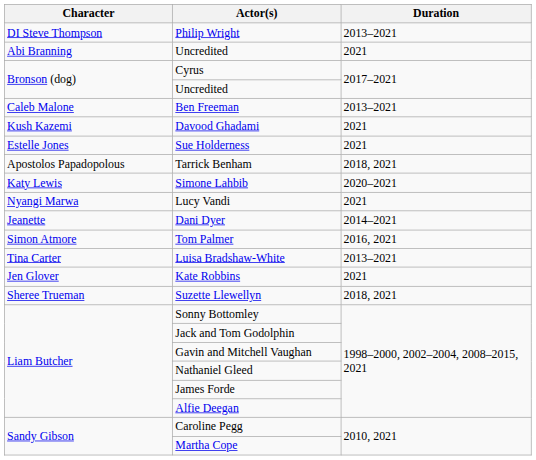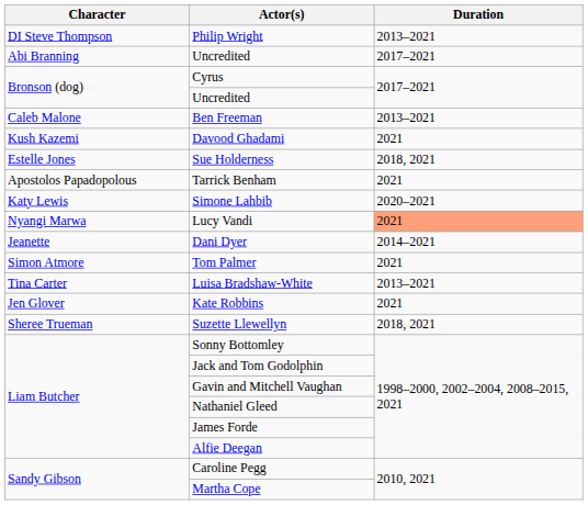 <table class="wikitable">
 <tr>
 <th scope="col" width="220">Character</th>
 <th scope="col" width="220">Actor(s)</th>
 <th scope="col" Width="250">Duration</th>
 </tr>
 <tr>
 <td><a href='#'>DI Steve Thompson</a></td>
 <td><a href='#'>Philip Wright</a></td>
 <td>2013–2021</td>
 </tr>
 <tr>
 <td><a href='#'>Abi Branning</a></td>
 <td>Uncredited</td>
-<td>2021</td>
+<td>2017–2021</td>
 </tr>
 <tr>
 <td rowspan="2"><a href='#'>Bronson</a> (dog)</td>
 <td>Cyrus</td>
 <td rowspan="2">2017–2021</td>
 </tr>
 <tr>
 <td>Uncredited</td>
 </tr>
 <tr>
 <td><a href='#'>Caleb Malone</a></td>
 <td><a href='#'>Ben Freeman</a></td>
 <td>2013–2021</td>
 </tr>
 <tr>
 <td><a href='#'>Kush Kazemi</a></td>
 <td><a href='#'>Davood Ghadami</a></td>
 <td>2021</td>
 </tr>
 <tr>
 <td><a href='#'>Estelle Jones</a></td>
 <td><a href='#'>Sue Holderness</a></td>
-<td>2021</td>
+<td>2018, 2021</td>
 </tr>
 <tr>
 <td>Apostolos Papadopolous</td>
 <td>Tarrick Benham</td>
-<td>2018, 2021</td>
+<td>2021</td>
 </tr>
 <tr>
 <td><a href='#'>Katy Lewis</a></td>
 <td><a href='#'>Simone Lahbib</a></td>
 <td>2020–2021</td>
 </tr>
 <tr>
 <td><a href='#'>Nyangi Marwa</a></td>
 <td>Lucy Vandi</td>
-<td>2021</td>
+<td style="background: lightsalmon;">2021</td>
 </tr>
 <tr>
 <td><a href='#'>Jeanette</a></td>
 <td><a href='#'>Dani Dyer</a></td>
 <td>2014–2021</td>
 </tr>
 <tr>
 <td><a href='#'>Simon Atmore</a></td>
 <td><a href='#'>Tom Palmer</a></td>
-<td>2016, 2021</td>
+<td>2021</td>
 </tr>
 <tr>
 <td><a href='#'>Tina Carter</a></td>
 <td><a href='#'>Luisa Bradshaw-White</a></td>
 <td>2013–2021</td>
 </tr>
 <tr>
 <td><a href='#'>Jen Glover</a></td>
 <td><a href='#'>Kate Robbins</a></td>
 <td>2021</td>
 </tr>
 <tr>
 <td><a href='#'>Sheree Trueman</a></td>
 <td><a href='#'>Suzette Llewellyn</a></td>
 <td>2018, 2021</td>
 </tr>
 <tr>
 <td rowspan="6"><a href='#'>Liam Butcher</a></td>
 <td>Sonny Bottomley</td>
 <td rowspan="6">1998–2000, 2002–2004, 2008–2015, 2021</td>
 </tr>
 <tr>
 <td>Jack and Tom Godolphin</td>
 </tr>
 <tr>
 <td>Gavin and Mitchell Vaughan</td>
 </tr>
 <tr>
 <td>Nathaniel Gleed</td>
 </tr>
 <tr>
 <td>James Forde</td>
 </tr>
 <tr>
 <td><a href='#'>Alfie Deegan</a></td>
 </tr>
 <tr>
 <td rowspan="2"><a href='#'>Sandy Gibson</a></td>
 <td>Caroline Pegg</td>
 <td rowspan="2">2010, 2021</td>
 </tr>
 <tr>
 <td><a href='#'>Martha Cope</a></td>
 </tr>
 </table>
